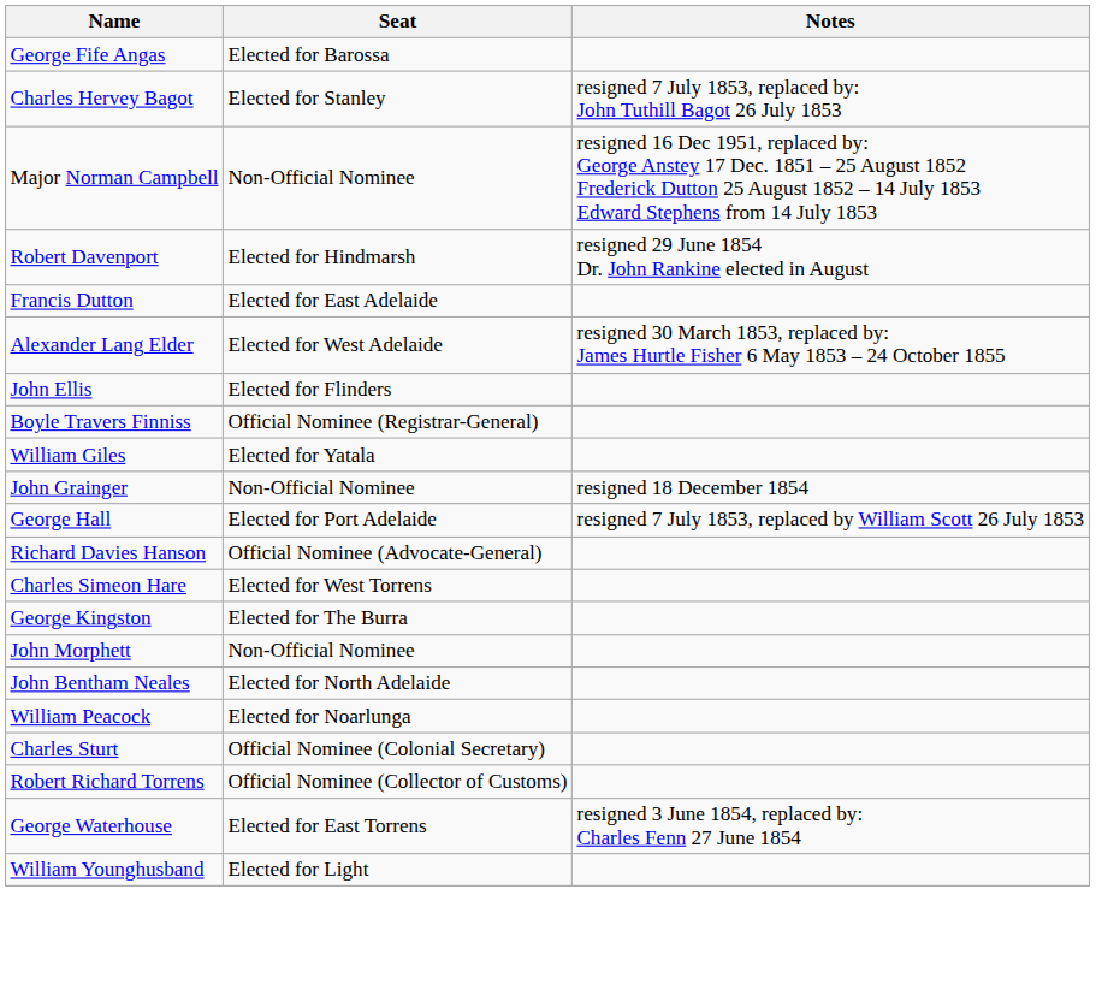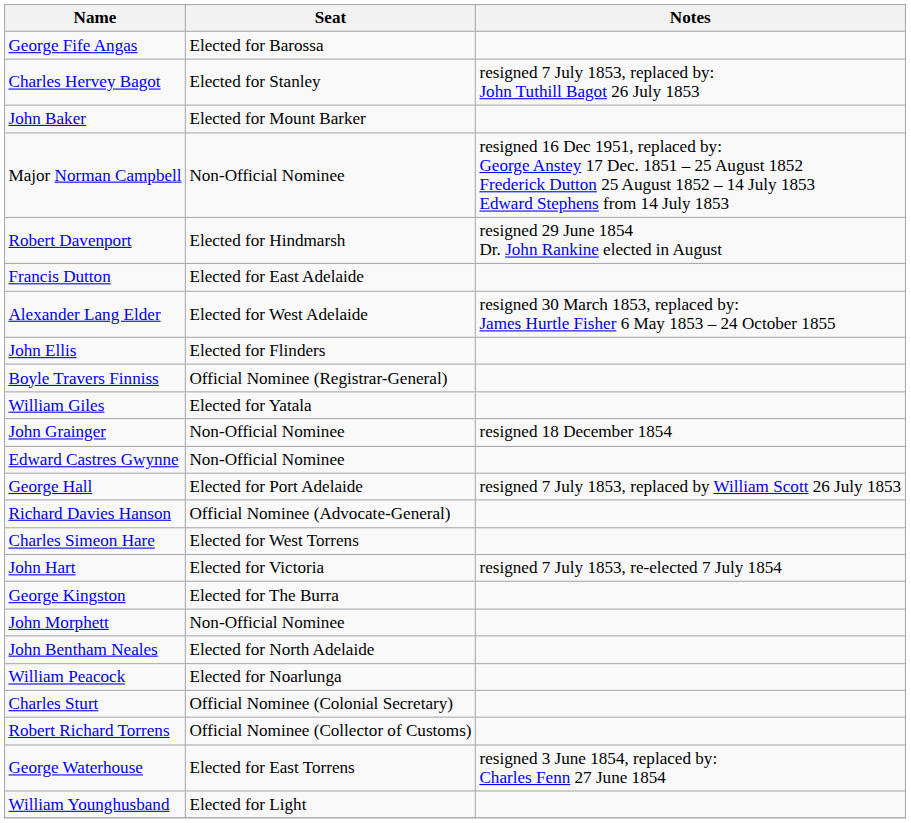 <table class="wikitable sortable">
 <tr>
 <th>Name</th>
 <th>Seat</th>
 <th>Notes</th>
 </tr>
 <tr>
 <td><a href='#'>George Fife Angas</a></td>
 <td>Elected for Barossa</td>
 <td></td>
 </tr>
 <tr>
 <td><a href='#'>Charles Hervey Bagot</a></td>
 <td>Elected for Stanley</td>
 <td>resigned 7 July 1853, replaced by:<br><a href='#'>John Tuthill Bagot</a> 26 July 1853</td>
+</tr>
+<tr>
+<td><a href='#'>John Baker</a></td>
+<td>Elected for Mount Barker</td>
+<td></td>
 </tr>
 <tr>
 <td>Major <a href='#'>Norman Campbell</a></td>
 <td>Non-Official Nominee</td>
 <td>resigned 16 Dec 1951, replaced by:<br><a href='#'>George Anstey</a> 17 Dec. 1851 – 25 August 1852<br><a href='#'>Frederick Dutton</a> 25 August 1852 – 14 July 1853<br><a href='#'>Edward Stephens</a> from 14 July 1853</td>
 </tr>
 <tr>
 <td><a href='#'>Robert Davenport</a></td>
 <td>Elected for Hindmarsh</td>
 <td>resigned 29 June 1854<br>Dr. <a href='#'>John Rankine</a> elected in August</td>
 </tr>
 <tr>
 <td><a href='#'>Francis Dutton</a></td>
 <td>Elected for East Adelaide</td>
 <td></td>
 </tr>
 <tr>
 <td><a href='#'>Alexander Lang Elder</a></td>
 <td>Elected for West Adelaide</td>
 <td>resigned 30 March 1853, replaced by:<br><a href='#'>James Hurtle Fisher</a> 6 May 1853 – 24 October 1855</td>
 </tr>
 <tr>
 <td><a href='#'>John Ellis</a></td>
 <td>Elected for Flinders</td>
 <td></td>
 </tr>
 <tr>
 <td><a href='#'>Boyle Travers Finniss</a></td>
 <td>Official Nominee (Registrar-General)</td>
 <td></td>
 </tr>
 <tr>
 <td><a href='#'>William Giles</a></td>
 <td>Elected for Yatala</td>
 <td></td>
 </tr>
 <tr>
 <td><a href='#'>John Grainger</a></td>
 <td>Non-Official Nominee</td>
 <td>resigned 18 December 1854</td>
 </tr>
 <tr>
+<td><a href='#'>Edward Castres Gwynne</a></td>
+<td>Non-Official Nominee</td>
+<td></td>
+</tr>
+<tr>
 <td><a href='#'>George Hall</a></td>
 <td>Elected for Port Adelaide</td>
 <td>resigned 7 July 1853, replaced by <a href='#'>William Scott</a> 26 July 1853</td>
 </tr>
 <tr>
 <td><a href='#'>Richard Davies Hanson</a></td>
 <td>Official Nominee (Advocate-General)</td>
 <td></td>
 </tr>
 <tr>
 <td><a href='#'>Charles Simeon Hare</a></td>
 <td>Elected for West Torrens</td>
 <td></td>
+</tr>
+<tr>
+<td><a href='#'>John Hart</a></td>
+<td>Elected for Victoria</td>
+<td>resigned 7 July 1853, re-elected 7 July 1854</td>
 </tr>
 <tr>
 <td><a href='#'>George Kingston</a></td>
 <td>Elected for The Burra</td>
 <td></td>
 </tr>
 <tr>
 <td><a href='#'>John Morphett</a></td>
 <td>Non-Official Nominee</td>
 <td></td>
 </tr>
 <tr>
 <td><a href='#'>John Bentham Neales</a></td>
 <td>Elected for North Adelaide</td>
 <td></td>
 </tr>
 <tr>
 <td><a href='#'>William Peacock</a></td>
 <td>Elected for Noarlunga</td>
 <td></td>
 </tr>
 <tr>
 <td><a href='#'>Charles Sturt</a></td>
 <td>Official Nominee (Colonial Secretary)</td>
 <td></td>
 </tr>
 <tr>
 <td><a href='#'>Robert Richard Torrens</a></td>
 <td>Official Nominee (Collector of Customs)</td>
 <td></td>
 </tr>
 <tr>
 <td><a href='#'>George Waterhouse</a></td>
 <td>Elected for East Torrens</td>
 <td>resigned 3 June 1854, replaced by:<br><a href='#'>Charles Fenn</a> 27 June 1854</td>
 </tr>
 <tr>
 <td><a href='#'>William Younghusband</a></td>
 <td>Elected for Light</td>
 <td></td>
 </tr>
 <tr>
 </tr>
 </table>
